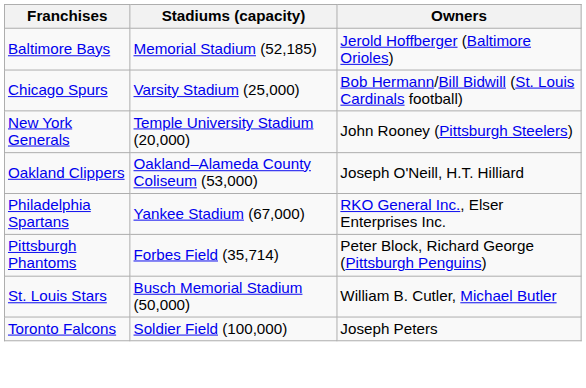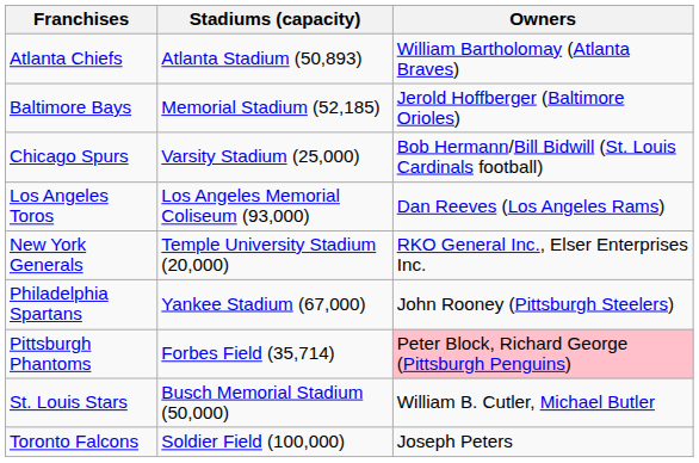 <table class="wikitable">
 <tr>
 <th>Franchises</th>
 <th>Stadiums (capacity)</th>
 <th>Owners</th>
+</tr>
+<tr>
+<td><a href='#'>Atlanta Chiefs</a></td>
+<td><a href='#'>Atlanta Stadium</a> (50,893)</td>
+<td><a href='#'>William Bartholomay</a> (<a href='#'>Atlanta Braves</a>)</td>
 </tr>
 <tr>
 <td><a href='#'>Baltimore Bays</a></td>
 <td><a href='#'>Memorial Stadium</a> (52,185)</td>
 <td><a href='#'>Jerold Hoffberger</a> (<a href='#'>Baltimore Orioles</a>)</td>
 </tr>
 <tr>
 <td><a href='#'>Chicago Spurs</a></td>
 <td><a href='#'>Varsity Stadium</a> (25,000)</td>
 <td><a href='#'>Bob Hermann</a>/<a href='#'>Bill Bidwill</a> (<a href='#'>St. Louis Cardinals</a> football)</td>
 </tr>
 <tr>
+<td><a href='#'>Los Angeles Toros</a></td>
+<td><a href='#'>Los Angeles Memorial Coliseum</a> (93,000)</td>
+<td><a href='#'>Dan Reeves</a> (<a href='#'>Los Angeles Rams</a>)</td>
+</tr>
+<tr>
 <td><a href='#'>New York Generals</a></td>
 <td><a href='#'>Temple University Stadium</a> (20,000)</td>
-<td>John Rooney (<a href='#'>Pittsburgh Steelers</a>)</td>
-</tr>
-<tr>
-<td><a href='#'>Oakland Clippers</a></td>
-<td><a href='#'>Oakland–Alameda County Coliseum</a> (53,000)</td>
-<td>Joseph O'Neill, H.T. Hilliard</td>
+<td><a href='#'>RKO General Inc.</a>, Elser Enterprises Inc.</td>
 </tr>
 <tr>
 <td><a href='#'>Philadelphia Spartans</a></td>
 <td><a href='#'>Yankee Stadium</a> (67,000)</td>
-<td><a href='#'>RKO General Inc.</a>, Elser Enterprises Inc.</td>
+<td>John Rooney (<a href='#'>Pittsburgh Steelers</a>)</td>
 </tr>
 <tr>
 <td><a href='#'>Pittsburgh Phantoms</a></td>
 <td><a href='#'>Forbes Field</a> (35,714)</td>
-<td>Peter Block, Richard George (<a href='#'>Pittsburgh Penguins</a>)</td>
+<td style="background: pink;">Peter Block, Richard George (<a href='#'>Pittsburgh Penguins</a>)</td>
 </tr>
 <tr>
 <td><a href='#'>St. Louis Stars</a></td>
 <td><a href='#'>Busch Memorial Stadium</a> (50,000)</td>
 <td>William B. Cutler, <a href='#'>Michael Butler</a></td>
 </tr>
 <tr>
 <td><a href='#'>Toronto Falcons</a></td>
 <td><a href='#'>Soldier Field</a> (100,000)</td>
 <td>Joseph Peters</td>
 </tr>
 </table>
